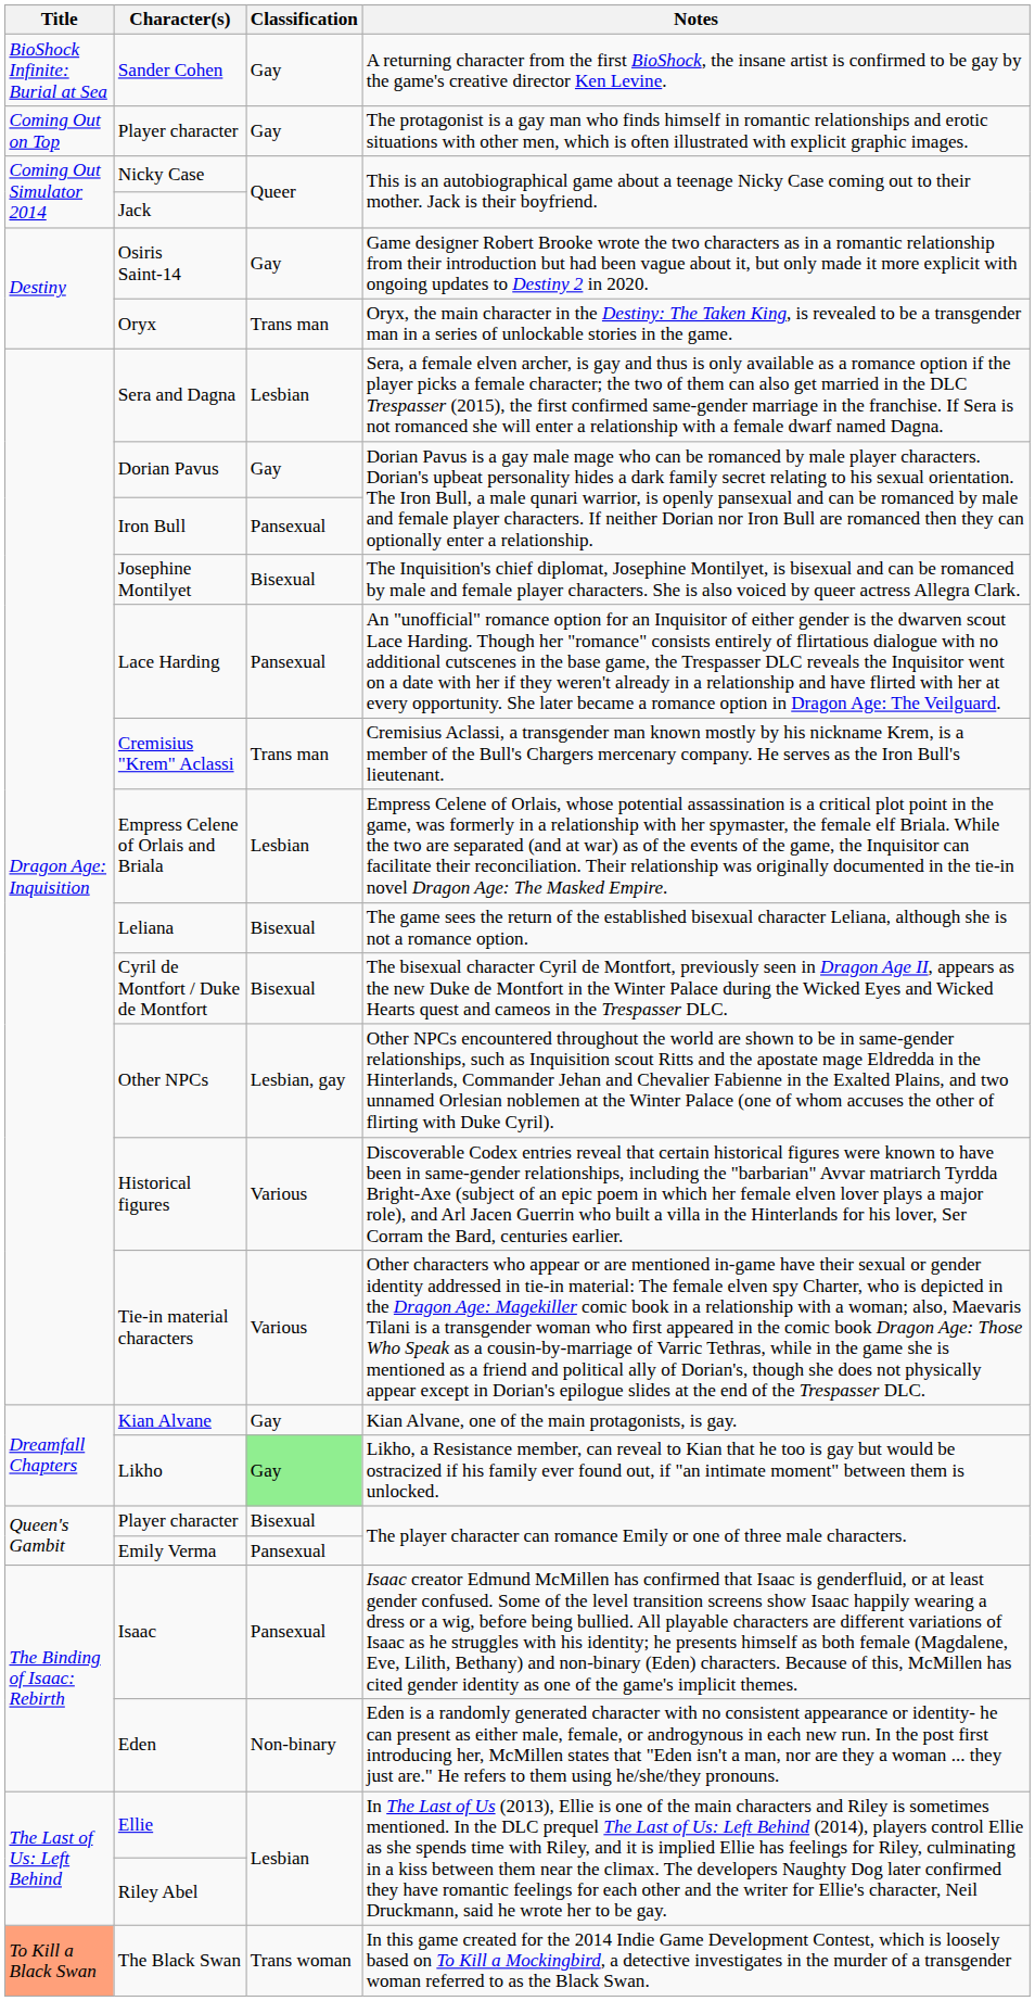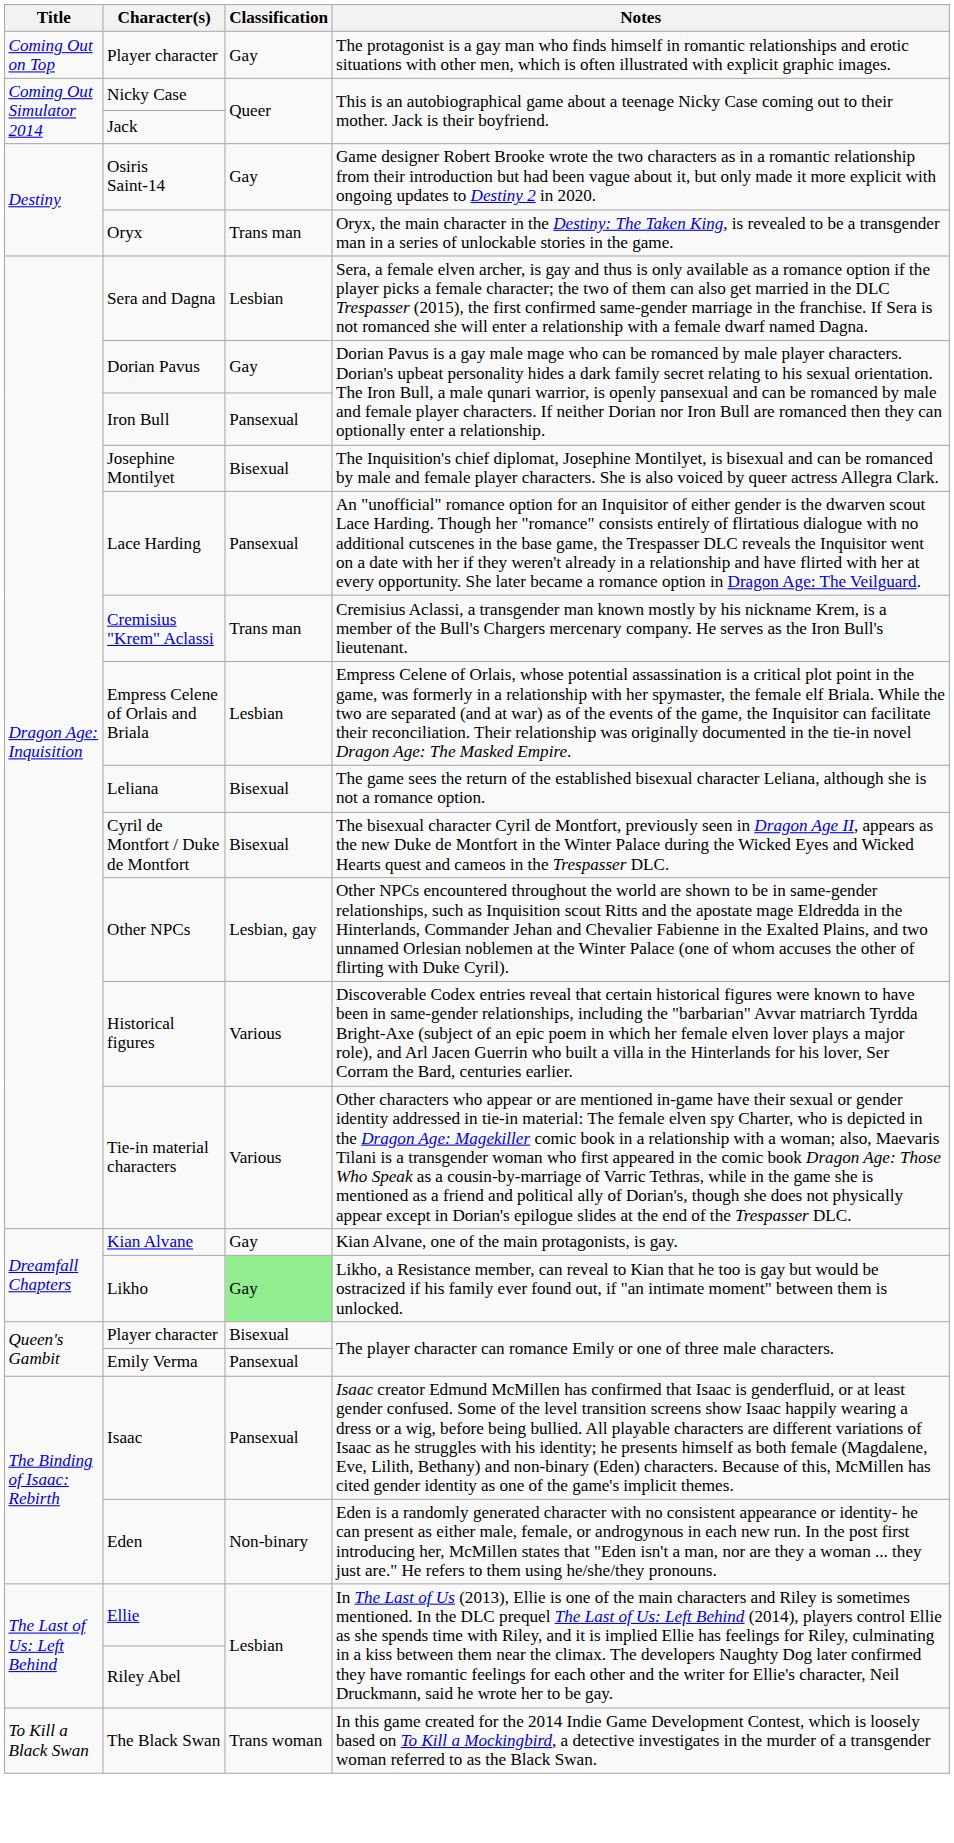 <table class="wikitable sortable" style="width: 100%">
 <tr>
 <th>Title</th>
 <th>Character(s)</th>
 <th>Classification</th>
 <th>Notes</th>
-</tr>
-<tr>
-<td><em><a href='#'>BioShock Infinite: Burial at Sea</a></em></td>
-<td><a href='#'>Sander Cohen</a></td>
-<td>Gay</td>
-<td>A returning character from the first <em><a href='#'>BioShock</a></em>, the insane artist is confirmed to be gay by the game's creative director <a href='#'>Ken Levine</a>.</td>
 </tr>
 <tr>
 <td><em><a href='#'>Coming Out on Top</a></em></td>
 <td>Player character</td>
 <td>Gay</td>
 <td>The protagonist is a gay man who finds himself in romantic relationships and erotic situations with other men, which is often illustrated with explicit graphic images.</td>
 </tr>
 <tr>
 <td rowspan="2"><em><a href='#'>Coming Out Simulator 2014</a></em></td>
 <td>Nicky Case</td>
 <td rowspan="2">Queer</td>
 <td rowspan="2">This is an autobiographical game about a teenage Nicky Case coming out to their mother. Jack is their boyfriend.</td>
 </tr>
 <tr>
 <td>Jack</td>
 </tr>
 <tr>
 <td rowspan="2"><em><a href='#'>Destiny</a></em></td>
 <td>Osiris<br>Saint-14</td>
 <td>Gay</td>
 <td>Game designer Robert Brooke wrote the two characters as in a romantic relationship from their introduction but had been vague about it, but only made it more explicit with ongoing updates to <em><a href='#'>Destiny 2</a></em> in 2020.</td>
 </tr>
 <tr>
 <td>Oryx</td>
 <td>Trans man</td>
 <td>Oryx, the main character in the <em><a href='#'>Destiny: The Taken King</a></em>, is revealed to be a transgender man in a series of unlockable stories in the game.</td>
 </tr>
 <tr>
 <td rowspan="12"><em><a href='#'>Dragon Age: Inquisition</a></em></td>
 <td>Sera and Dagna</td>
 <td>Lesbian</td>
 <td>Sera, a female elven archer, is gay and thus is only available as a romance option if the player picks a female character; the two of them can also get married in the DLC <em>Trespasser</em> (2015), the first confirmed same-gender marriage in the franchise. If Sera is not romanced she will enter a relationship with a female dwarf named Dagna.</td>
 </tr>
 <tr>
 <td>Dorian Pavus</td>
 <td>Gay</td>
 <td rowspan="2">Dorian Pavus is a gay male mage who can be romanced by male player characters. Dorian's upbeat personality hides a dark family secret relating to his sexual orientation. The Iron Bull, a male qunari warrior, is openly pansexual and can be romanced by male and female player characters. If neither Dorian nor Iron Bull are romanced then they can optionally enter a relationship.</td>
 </tr>
 <tr>
 <td>Iron Bull</td>
 <td>Pansexual</td>
 </tr>
 <tr>
 <td>Josephine Montilyet</td>
 <td>Bisexual</td>
 <td>The Inquisition's chief diplomat, Josephine Montilyet, is bisexual and can be romanced by male and female player characters. She is also voiced by queer actress Allegra Clark.</td>
 </tr>
 <tr>
 <td>Lace Harding</td>
 <td>Pansexual</td>
 <td>An "unofficial" romance option for an Inquisitor of either gender is the dwarven scout Lace Harding. Though her "romance" consists entirely of flirtatious dialogue with no additional cutscenes in the base game, the Trespasser DLC reveals the Inquisitor went on a date with her if they weren't already in a relationship and have flirted with her at every opportunity. She later became a romance option in <a href='#'>Dragon Age: The Veilguard</a>.</td>
 </tr>
 <tr>
 <td><a href='#'>Cremisius "Krem" Aclassi</a></td>
 <td>Trans man</td>
 <td>Cremisius Aclassi, a transgender man known mostly by his nickname Krem, is a member of the Bull's Chargers mercenary company. He serves as the Iron Bull's lieutenant.</td>
 </tr>
 <tr>
 <td>Empress Celene of Orlais and Briala</td>
 <td>Lesbian</td>
 <td>Empress Celene of Orlais, whose potential assassination is a critical plot point in the game, was formerly in a relationship with her spymaster, the female elf Briala. While the two are separated (and at war) as of the events of the game, the Inquisitor can facilitate their reconciliation. Their relationship was originally documented in the tie-in novel <em>Dragon Age: The Masked Empire</em>.</td>
 </tr>
 <tr>
 <td>Leliana</td>
 <td>Bisexual</td>
 <td>The game sees the return of the established bisexual character Leliana, although she is not a romance option.</td>
 </tr>
 <tr>
 <td>Cyril de Montfort / Duke de Montfort</td>
 <td>Bisexual</td>
 <td>The bisexual character Cyril de Montfort, previously seen in <em><a href='#'>Dragon Age II</a></em>, appears as the new Duke de Montfort in the Winter Palace during the Wicked Eyes and Wicked Hearts quest and cameos in the <em>Trespasser</em> DLC.</td>
 </tr>
 <tr>
 <td>Other NPCs</td>
 <td>Lesbian, gay</td>
 <td>Other NPCs encountered throughout the world are shown to be in same-gender relationships, such as Inquisition scout Ritts and the apostate mage Eldredda in the Hinterlands, Commander Jehan and Chevalier Fabienne in the Exalted Plains, and two unnamed Orlesian noblemen at the Winter Palace (one of whom accuses the other of flirting with Duke Cyril).</td>
 </tr>
 <tr>
 <td>Historical figures</td>
 <td>Various</td>
 <td>Discoverable Codex entries reveal that certain historical figures were known to have been in same-gender relationships, including the "barbarian" Avvar matriarch Tyrdda Bright-Axe (subject of an epic poem in which her female elven lover plays a major role), and Arl Jacen Guerrin who built a villa in the Hinterlands for his lover, Ser Corram the Bard, centuries earlier.</td>
 </tr>
 <tr>
 <td>Tie-in material characters</td>
 <td>Various</td>
 <td>Other characters who appear or are mentioned in-game have their sexual or gender identity addressed in tie-in material: The female elven spy Charter, who is depicted in the <em><a href='#'>Dragon Age: Magekiller</a></em> comic book in a relationship with a woman; also, Maevaris Tilani is a transgender woman who first appeared in the comic book <em>Dragon Age: Those Who Speak</em> as a cousin-by-marriage of Varric Tethras, while in the game she is mentioned as a friend and political ally of Dorian's, though she does not physically appear except in Dorian's epilogue slides at the end of the <em>Trespasser</em> DLC.</td>
 </tr>
 <tr>
 <td rowspan="2"><em><a href='#'>Dreamfall Chapters</a></em></td>
 <td><a href='#'>Kian Alvane</a></td>
 <td>Gay</td>
 <td>Kian Alvane, one of the main protagonists, is gay.</td>
 </tr>
 <tr>
 <td>Likho</td>
 <td style="background: lightgreen;">Gay</td>
 <td>Likho, a Resistance member, can reveal to Kian that he too is gay but would be ostracized if his family ever found out, if "an intimate moment" between them is unlocked.</td>
 </tr>
 <tr>
 <td rowspan="2"><em>Queen's Gambit</em></td>
 <td>Player character</td>
 <td>Bisexual</td>
 <td rowspan="2">The player character can romance Emily or one of three male characters.</td>
 </tr>
 <tr>
 <td>Emily Verma</td>
 <td>Pansexual</td>
 </tr>
 <tr>
 <td rowspan="2"><em><a href='#'>The Binding of Isaac: Rebirth</a></em></td>
 <td>Isaac</td>
 <td>Pansexual</td>
 <td><em>Isaac</em> creator Edmund McMillen has confirmed that Isaac is genderfluid, or at least gender confused. Some of the level transition screens show Isaac happily wearing a dress or a wig, before being bullied. All playable characters are different variations of Isaac as he struggles with his identity; he presents himself as both female (Magdalene, Eve, Lilith, Bethany) and non-binary (Eden) characters. Because of this, McMillen has cited gender identity as one of the game's implicit themes.</td>
 </tr>
 <tr>
 <td>Eden</td>
 <td>Non-binary</td>
 <td>Eden is a randomly generated character with no consistent appearance or identity- he can present as either male, female, or androgynous in each new run. In the post first introducing her, McMillen states that "Eden isn't a man, nor are they a woman ... they just are." He refers to them using he/she/they pronouns.</td>
 </tr>
 <tr>
 <td rowspan="2"><em><a href='#'>The Last of Us: Left Behind</a></em></td>
 <td><a href='#'>Ellie</a></td>
 <td rowspan="2">Lesbian</td>
 <td rowspan="2">In <em><a href='#'>The Last of Us</a></em> (2013), Ellie is one of the main characters and Riley is sometimes mentioned. In the DLC prequel <em><a href='#'>The Last of Us: Left Behind</a></em> (2014), players control Ellie as she spends time with Riley, and it is implied Ellie has feelings for Riley, culminating in a kiss between them near the climax. The developers Naughty Dog later confirmed they have romantic feelings for each other and the writer for Ellie's character, Neil Druckmann, said he wrote her to be gay.</td>
 </tr>
 <tr>
 <td>Riley Abel</td>
 </tr>
 <tr>
-<td style="background: lightsalmon;"><em>To Kill a Black Swan</em></td>
+<td><em>To Kill a Black Swan</em></td>
 <td>The Black Swan</td>
 <td>Trans woman</td>
 <td>In this game created for the 2014 Indie Game Development Contest, which is loosely based on <em><a href='#'>To Kill a Mockingbird</a></em>, a detective investigates in the murder of a transgender woman referred to as the Black Swan.</td>
 </tr>
 </table>
